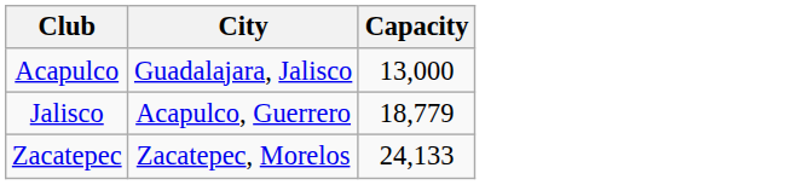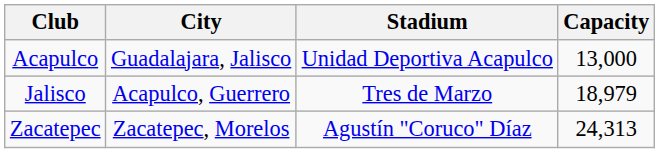 <table class="wikitable sortable" style="text-align: center;">
 <tr>
 <th>Club</th>
 <th>City</th>
+<th>Stadium</th>
 <th>Capacity</th>
 </tr>
 <tr>
 <td><a href='#'>Acapulco</a></td>
 <td><a href='#'>Guadalajara</a>, <a href='#'>Jalisco</a></td>
+<td><a href='#'>Unidad Deportiva Acapulco</a></td>
 <td>13,000</td>
 </tr>
 <tr>
 <td><a href='#'>Jalisco</a></td>
 <td><a href='#'>Acapulco</a>, <a href='#'>Guerrero</a></td>
-<td>18,779</td>
+<td><a href='#'>Tres de Marzo</a></td>
+<td>18,979</td>
 </tr>
 <tr>
 <td><a href='#'>Zacatepec</a></td>
 <td><a href='#'>Zacatepec</a>, <a href='#'>Morelos</a></td>
-<td>24,133</td>
+<td><a href='#'>Agustín "Coruco" Díaz</a></td>
+<td>24,313</td>
 </tr>
 </table>
